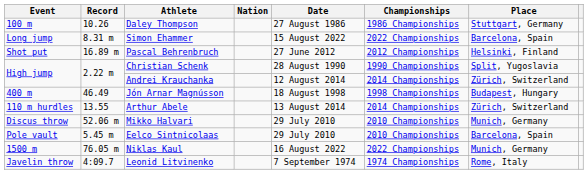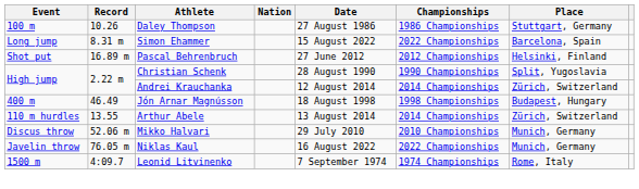 <table class="wikitable" style="font-size:95%; width: 95%;">
 <tr>
 <th>Event</th>
 <th>Record</th>
 <th>Athlete</th>
 <th>Nation</th>
 <th>Date</th>
 <th>Championships</th>
 <th>Place</th>
 <th></th>
 </tr>
 <tr>
 <td><a href='#'>100 m</a></td>
 <td>10.26</td>
 <td><a href='#'>Daley Thompson</a></td>
 <td></td>
 <td>27 August 1986</td>
 <td><a href='#'>1986 Championships</a></td>
 <td><a href='#'>Stuttgart</a>, Germany</td>
 <td></td>
 </tr>
 <tr>
 <td><a href='#'>Long jump</a></td>
 <td>8.31 m </td>
 <td><a href='#'>Simon Ehammer</a></td>
 <td></td>
 <td>15 August 2022</td>
 <td><a href='#'>2022 Championships</a></td>
 <td><a href='#'>Barcelona</a>, Spain</td>
 <td></td>
 </tr>
 <tr>
 <td><a href='#'>Shot put</a></td>
 <td>16.89 m</td>
 <td><a href='#'>Pascal Behrenbruch</a></td>
 <td></td>
 <td>27 June 2012</td>
 <td><a href='#'>2012 Championships</a></td>
 <td><a href='#'>Helsinki</a>, Finland</td>
 <td></td>
 </tr>
 <tr>
 <td rowspan=2><a href='#'>High jump</a></td>
 <td rowspan=2>2.22 m</td>
 <td><a href='#'>Christian Schenk</a></td>
 <td></td>
 <td>28 August 1990</td>
 <td><a href='#'>1990 Championships</a></td>
 <td><a href='#'>Split</a>, Yugoslavia</td>
 <td></td>
 </tr>
 <tr>
 <td><a href='#'>Andrei Krauchanka</a></td>
 <td></td>
 <td>12 August 2014</td>
 <td><a href='#'>2014 Championships</a></td>
 <td><a href='#'>Zürich</a>, Switzerland</td>
 <td></td>
 </tr>
 <tr>
 <td><a href='#'>400 m</a></td>
 <td>46.49</td>
 <td><a href='#'>Jón Arnar Magnússon</a></td>
 <td></td>
 <td>18 August 1998</td>
 <td><a href='#'>1998 Championships</a></td>
 <td><a href='#'>Budapest</a>, Hungary</td>
 <td></td>
 </tr>
 <tr>
 <td><a href='#'>110 m hurdles</a></td>
 <td>13.55 </td>
 <td><a href='#'>Arthur Abele</a></td>
 <td></td>
 <td>13 August 2014</td>
 <td><a href='#'>2014 Championships</a></td>
 <td><a href='#'>Zürich</a>, Switzerland</td>
 <td></td>
 </tr>
 <tr>
 <td><a href='#'>Discus throw</a></td>
 <td>52.06 m</td>
 <td><a href='#'>Mikko Halvari</a></td>
 <td></td>
 <td>29 July 2010</td>
 <td><a href='#'>2010 Championships</a></td>
 <td><a href='#'>Munich</a>, Germany</td>
 <td></td>
 </tr>
 <tr>
-<td><a href='#'>Pole vault</a></td>
-<td>5.45 m</td>
-<td><a href='#'>Eelco Sintnicolaas</a></td>
-<td></td>
-<td>29 July 2010</td>
-<td><a href='#'>2010 Championships</a></td>
-<td><a href='#'>Barcelona</a>, Spain</td>
-<td></td>
-</tr>
-<tr>
-<td><a href='#'>1500 m</a></td>
+<td><a href='#'>Javelin throw</a></td>
 <td>76.05 m</td>
 <td><a href='#'>Niklas Kaul</a></td>
 <td></td>
 <td>16 August 2022</td>
 <td><a href='#'>2022 Championships</a></td>
 <td><a href='#'>Munich</a>, Germany</td>
 <td></td>
 </tr>
 <tr>
-<td><a href='#'>Javelin throw</a></td>
+<td><a href='#'>1500 m</a></td>
 <td>4:09.7 </td>
 <td><a href='#'>Leonid Litvinenko</a></td>
 <td></td>
 <td>7 September 1974</td>
 <td><a href='#'>1974 Championships</a></td>
 <td><a href='#'>Rome</a>, Italy</td>
 <td></td>
 </tr>
 </table>
